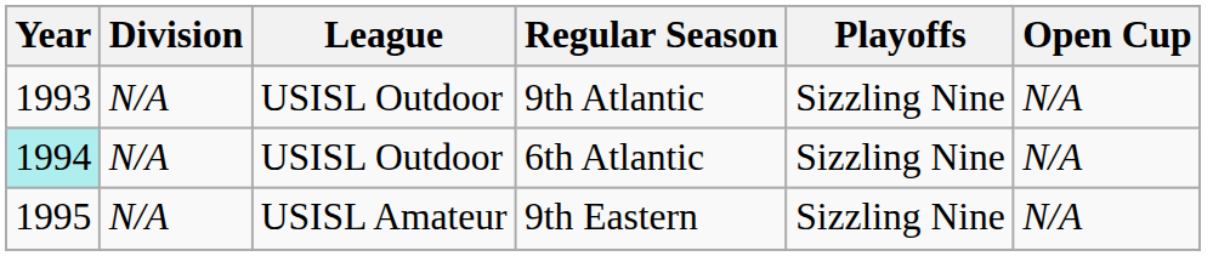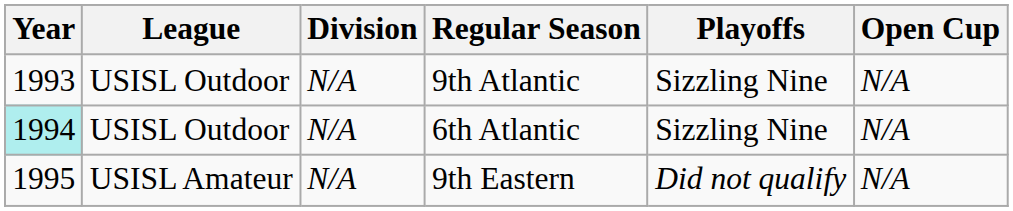 <table class="wikitable">
 <tr>
 <th>Year</th>
+<th>League</th>
 <th>Division</th>
-<th>League</th>
 <th>Regular Season</th>
 <th>Playoffs</th>
 <th>Open Cup</th>
 </tr>
 <tr>
 <td>1993</td>
+<td>USISL Outdoor</td>
 <td><em>N/A</em></td>
-<td>USISL Outdoor</td>
 <td>9th Atlantic</td>
 <td>Sizzling Nine</td>
 <td><em>N/A</em></td>
 </tr>
 <tr>
 <td style="background: paleturquoise;">1994</td>
+<td>USISL Outdoor</td>
 <td><em>N/A</em></td>
-<td>USISL Outdoor</td>
 <td>6th Atlantic</td>
 <td>Sizzling Nine</td>
 <td><em>N/A</em></td>
 </tr>
 <tr>
 <td>1995</td>
+<td>USISL Amateur</td>
 <td><em>N/A</em></td>
-<td>USISL Amateur</td>
 <td>9th Eastern</td>
-<td>Sizzling Nine</td>
+<td><em>Did not qualify</em></td>
 <td><em>N/A</em></td>
 </tr>
 </table>
